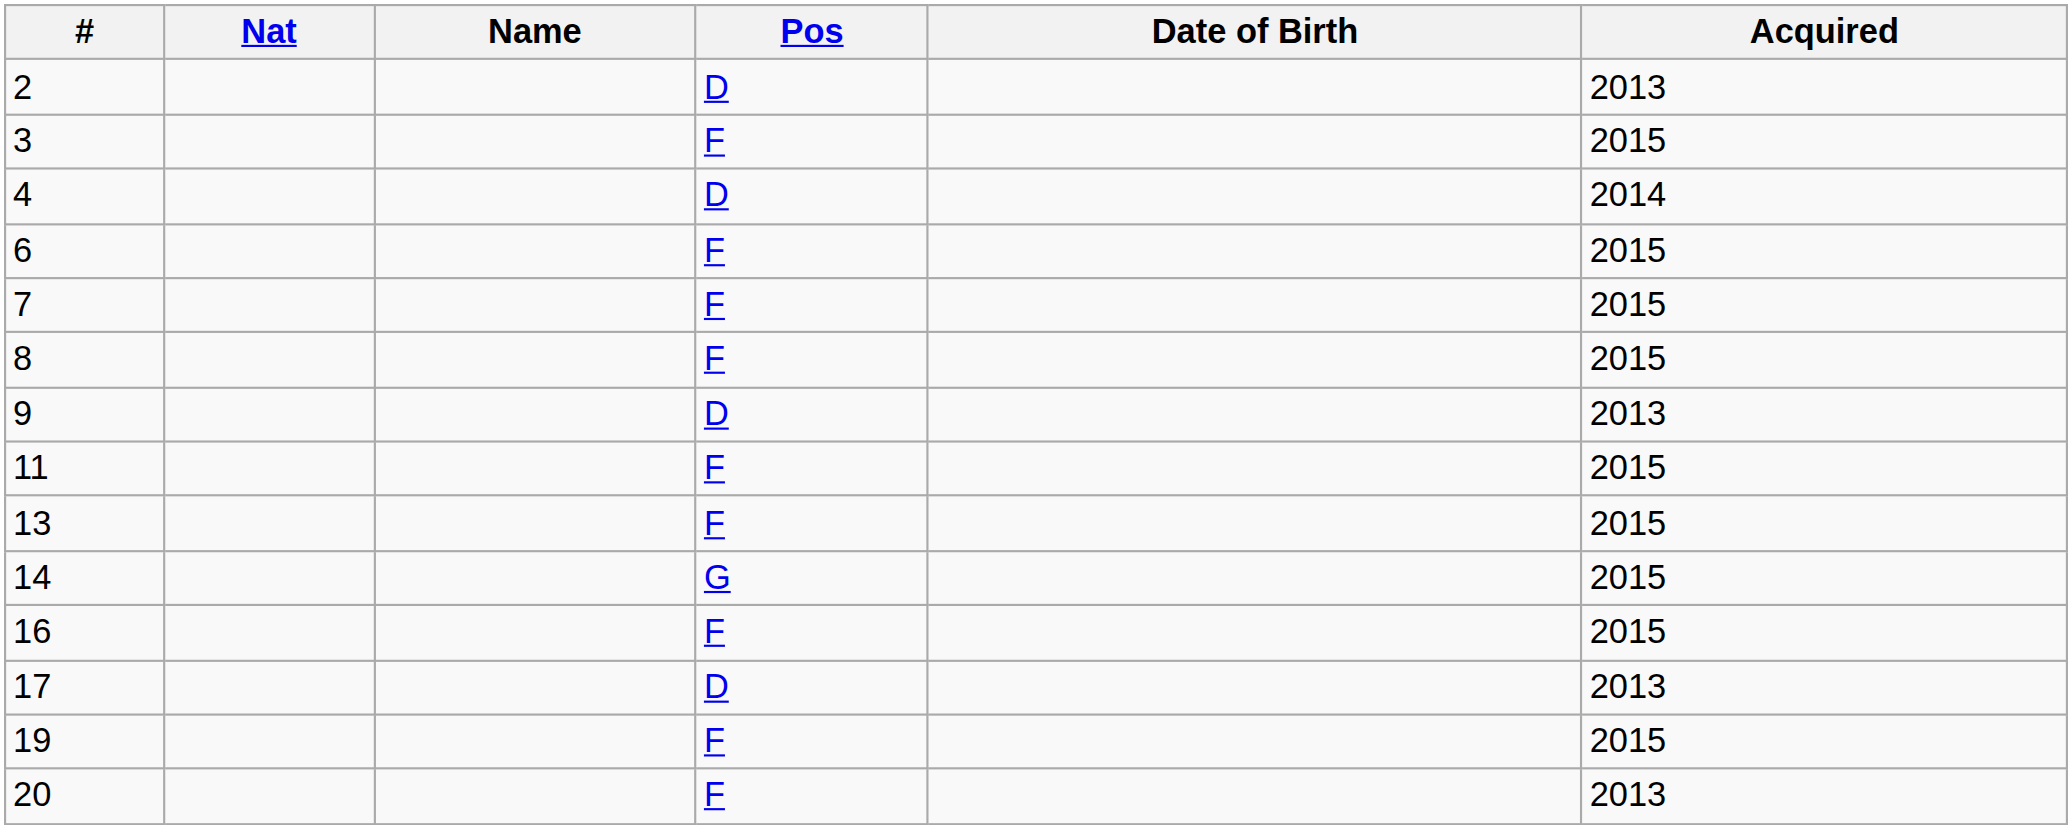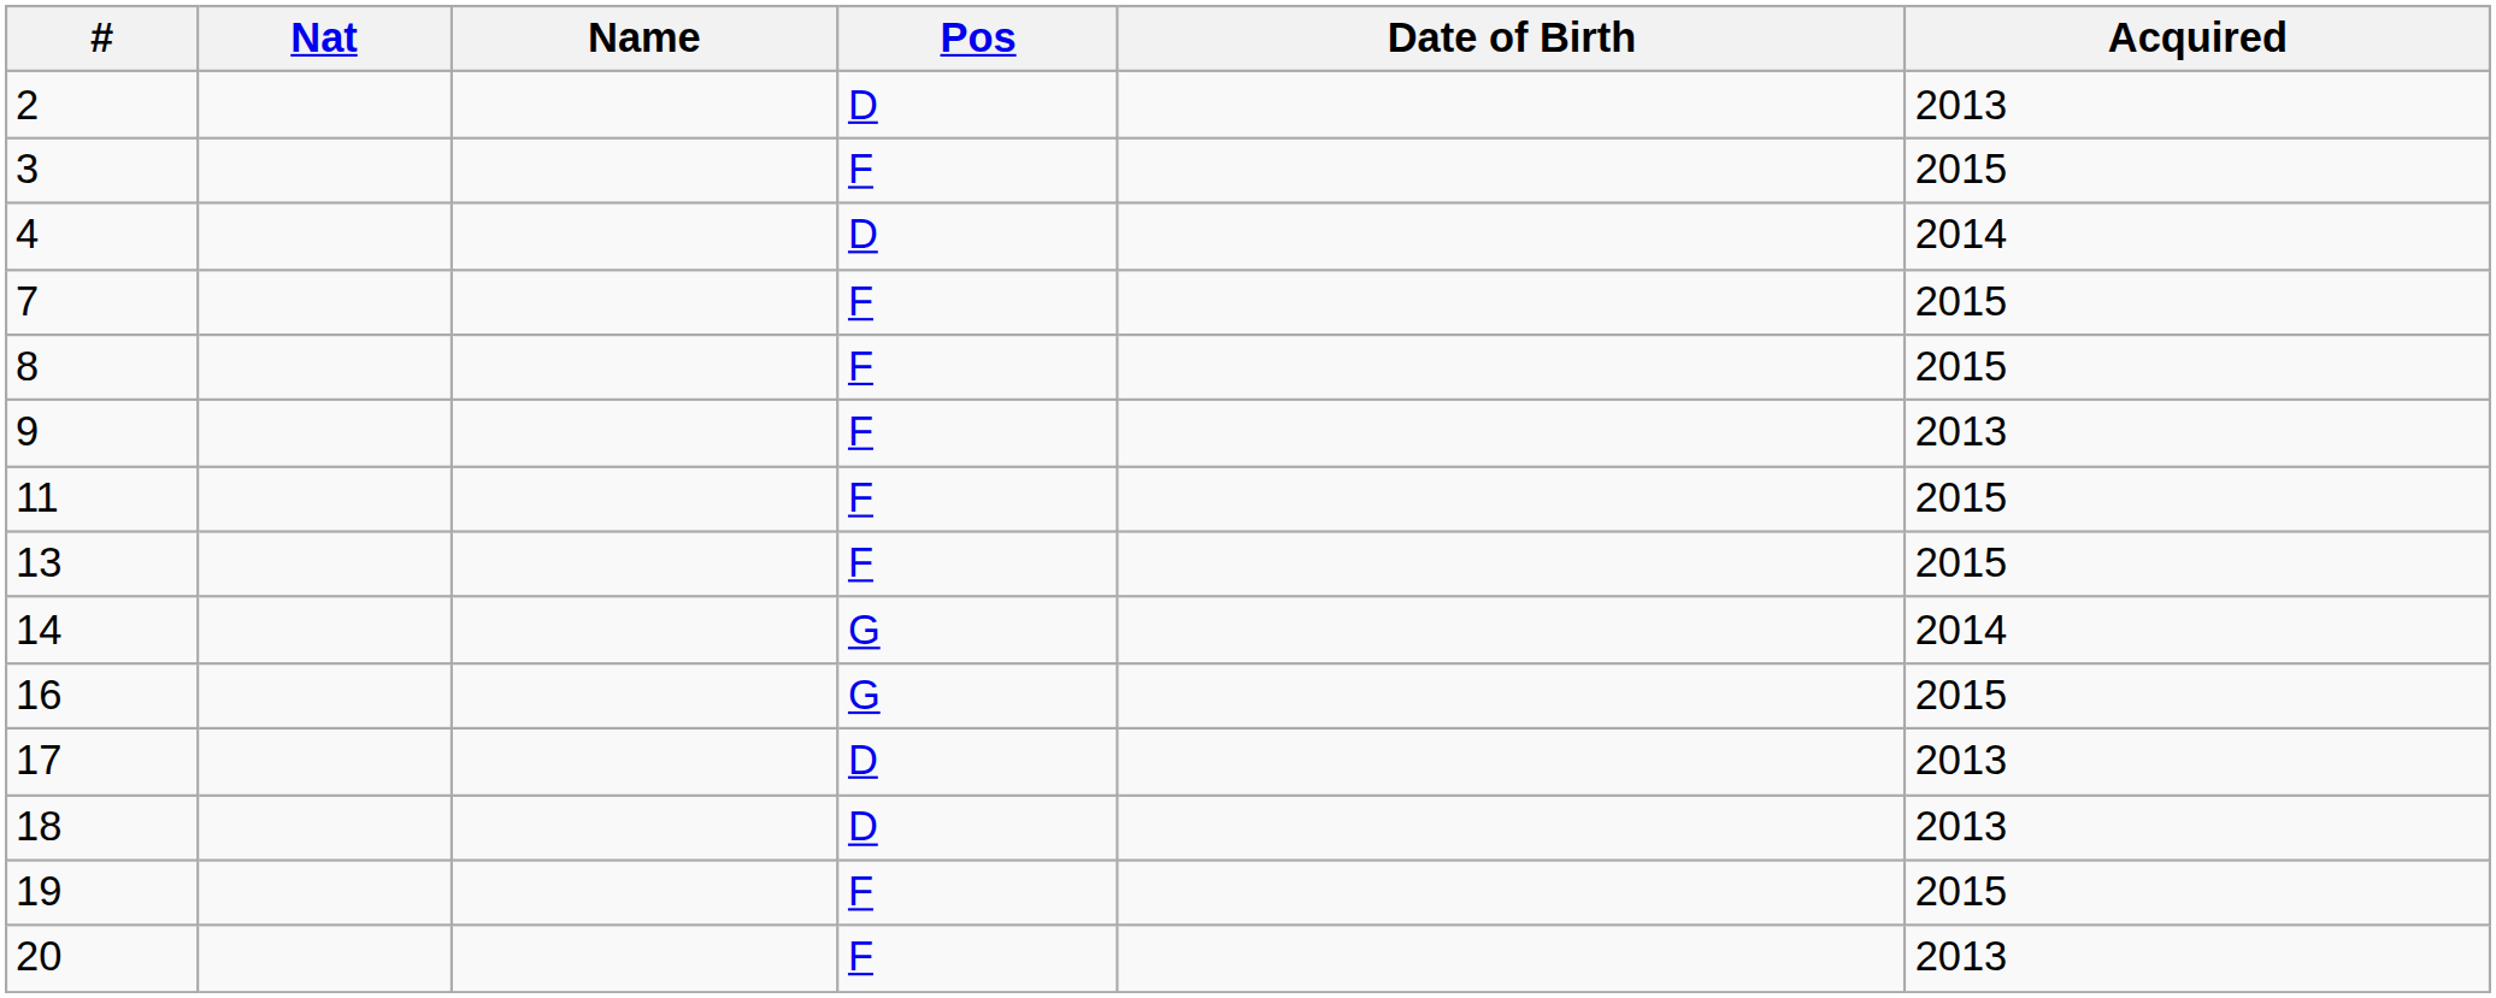 <table class="wikitable sortable" style=width:60em style="text-align:center">
 <tr>
 <th>#</th>
 <th><a href='#'>Nat</a></th>
 <th>Name</th>
 <th><a href='#'>Pos</a></th>
 <th>Date of Birth</th>
 <th>Acquired</th>
 </tr>
 <tr>
 <td>2</td>
 <td></td>
 <td align="left"></td>
 <td><a href='#'>D</a></td>
 <td align="left"></td>
 <td>2013</td>
 </tr>
 <tr>
 <td>3</td>
 <td></td>
 <td align="left"></td>
 <td><a href='#'>F</a></td>
 <td align="left"></td>
 <td>2015</td>
 </tr>
 <tr>
 <td>4</td>
 <td></td>
 <td align="left"></td>
 <td><a href='#'>D</a></td>
 <td align="left"></td>
 <td>2014</td>
 </tr>
 <tr>
-<td>6</td>
-<td></td>
-<td align="left"></td>
-<td><a href='#'>F</a></td>
-<td align="left"></td>
-<td>2015</td>
-</tr>
-<tr>
 <td>7</td>
 <td></td>
 <td align="left"></td>
 <td><a href='#'>F</a></td>
 <td align="left"></td>
 <td>2015</td>
 </tr>
 <tr>
 <td>8</td>
 <td></td>
 <td align="left"></td>
 <td><a href='#'>F</a></td>
 <td align="left"></td>
 <td>2015</td>
 </tr>
 <tr>
 <td>9</td>
 <td></td>
 <td align="left"></td>
-<td><a href='#'>D</a></td>
+<td><a href='#'>F</a></td>
 <td align="left"></td>
 <td>2013</td>
 </tr>
 <tr>
 <td>11</td>
 <td></td>
 <td align="left"></td>
 <td><a href='#'>F</a></td>
 <td align="left"></td>
 <td>2015</td>
 </tr>
 <tr>
 <td>13</td>
 <td></td>
 <td align="left"></td>
 <td><a href='#'>F</a></td>
 <td align="left"></td>
 <td>2015</td>
 </tr>
 <tr>
 <td>14</td>
 <td></td>
 <td align="left"></td>
 <td><a href='#'>G</a></td>
 <td align="left"></td>
-<td>2015</td>
+<td>2014</td>
 </tr>
 <tr>
 <td>16</td>
 <td></td>
 <td align="left"></td>
-<td><a href='#'>F</a></td>
+<td><a href='#'>G</a></td>
 <td align="left"></td>
 <td>2015</td>
 </tr>
 <tr>
 <td>17</td>
+<td></td>
+<td align="left"></td>
+<td><a href='#'>D</a></td>
+<td align="left"></td>
+<td>2013</td>
+</tr>
+<tr>
+<td>18</td>
 <td></td>
 <td align="left"></td>
 <td><a href='#'>D</a></td>
 <td align="left"></td>
 <td>2013</td>
 </tr>
 <tr>
 <td>19</td>
 <td></td>
 <td align="left"></td>
 <td><a href='#'>F</a></td>
 <td align="left"></td>
 <td>2015</td>
 </tr>
 <tr>
 <td>20</td>
 <td></td>
 <td align="left"></td>
 <td><a href='#'>F</a></td>
 <td align="left"></td>
 <td>2013</td>
 </tr>
 </table>
